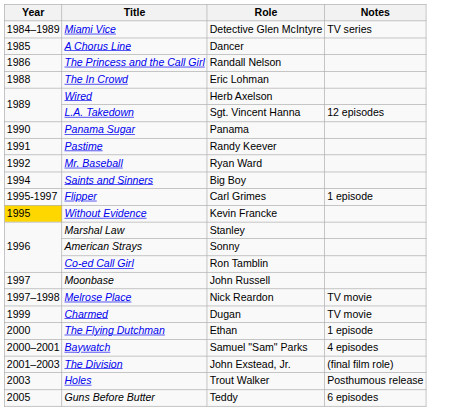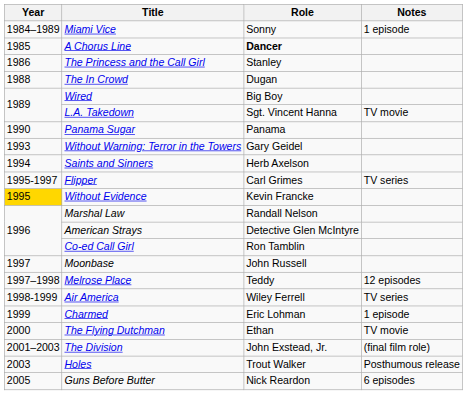 <table class="wikitable sortable">
 <tr>
 <th>Year</th>
 <th>Title</th>
 <th>Role</th>
 <th class = "unsortable">Notes</th>
 </tr>
 <tr>
 <td>1984–1989</td>
 <td><em><a href='#'>Miami Vice</a></em></td>
-<td>Detective Glen McIntyre</td>
-<td>TV series</td>
+<td>Sonny</td>
+<td>1 episode</td>
 </tr>
 <tr>
 <td>1985</td>
 <td><em><a href='#'>A Chorus Line</a></em></td>
-<td>Dancer</td>
+<td><strong>Dancer</strong></td>
 <td></td>
 </tr>
 <tr>
 <td>1986</td>
 <td><em><a href='#'>The Princess and the Call Girl</a></em></td>
-<td>Randall Nelson</td>
+<td>Stanley</td>
 <td></td>
 </tr>
 <tr>
 <td>1988</td>
 <td><em><a href='#'>The In Crowd</a></em></td>
-<td>Eric Lohman</td>
+<td>Dugan</td>
 <td></td>
 </tr>
 <tr>
 <td rowspan=2>1989</td>
 <td><em><a href='#'>Wired</a></em></td>
-<td>Herb Axelson</td>
+<td>Big Boy</td>
 <td></td>
 </tr>
 <tr>
 <td><em><a href='#'>L.A. Takedown</a></em></td>
 <td>Sgt. Vincent Hanna</td>
-<td>12 episodes</td>
+<td>TV movie</td>
 </tr>
 <tr>
 <td>1990</td>
 <td><em><a href='#'>Panama Sugar</a></em></td>
 <td>Panama</td>
 <td></td>
 </tr>
 <tr>
-<td>1991</td>
-<td><em><a href='#'>Pastime</a></em></td>
-<td>Randy Keever</td>
-<td></td>
-</tr>
-<tr>
-<td>1992</td>
-<td><em><a href='#'>Mr. Baseball</a></em></td>
-<td>Ryan Ward</td>
+<td>1993</td>
+<td><em><a href='#'>Without Warning: Terror in the Towers</a></em></td>
+<td>Gary Geidel</td>
 <td></td>
 </tr>
 <tr>
 <td>1994</td>
 <td><em><a href='#'>Saints and Sinners</a></em></td>
-<td>Big Boy</td>
+<td>Herb Axelson</td>
 <td></td>
 </tr>
 <tr>
 <td>1995-1997</td>
 <td><em><a href='#'>Flipper</a></em></td>
 <td>Carl Grimes</td>
-<td>1 episode</td>
+<td>TV series</td>
 </tr>
 <tr>
 <td style="background: gold;">1995</td>
 <td><em><a href='#'>Without Evidence</a></em></td>
 <td>Kevin Francke</td>
 <td></td>
 </tr>
 <tr>
 <td rowspan=3>1996</td>
 <td><em>Marshal Law</em></td>
-<td>Stanley</td>
+<td>Randall Nelson</td>
 <td></td>
 </tr>
 <tr>
 <td><em>American Strays</em></td>
-<td>Sonny</td>
+<td>Detective Glen McIntyre</td>
 <td></td>
 </tr>
 <tr>
 <td><em><a href='#'>Co-ed Call Girl</a></em></td>
 <td>Ron Tamblin</td>
 <td></td>
 </tr>
 <tr>
 <td>1997</td>
 <td><em>Moonbase</em></td>
 <td>John Russell</td>
 <td></td>
 </tr>
 <tr>
 <td>1997–1998</td>
 <td><em><a href='#'>Melrose Place</a></em></td>
-<td>Nick Reardon</td>
-<td>TV movie</td>
+<td>Teddy</td>
+<td>12 episodes</td>
+</tr>
+<tr>
+<td>1998-1999</td>
+<td><em><a href='#'>Air America</a></em></td>
+<td>Wiley Ferrell</td>
+<td>TV series</td>
 </tr>
 <tr>
 <td>1999</td>
 <td><em><a href='#'>Charmed</a></em></td>
-<td>Dugan</td>
-<td>TV movie</td>
+<td>Eric Lohman</td>
+<td>1 episode</td>
 </tr>
 <tr>
 <td>2000</td>
 <td><em><a href='#'>The Flying Dutchman</a></em></td>
 <td>Ethan</td>
-<td>1 episode</td>
-</tr>
-<tr>
-<td>2000–2001</td>
-<td><em><a href='#'>Baywatch</a></em></td>
-<td>Samuel "Sam" Parks</td>
-<td>4 episodes</td>
+<td>TV movie</td>
 </tr>
 <tr>
 <td>2001–2003</td>
 <td><em><a href='#'>The Division</a></em></td>
 <td>John Exstead, Jr.</td>
 <td>(final film role)</td>
 </tr>
 <tr>
 <td>2003</td>
 <td><em><a href='#'>Holes</a></em></td>
 <td>Trout Walker</td>
 <td>Posthumous release</td>
 </tr>
 <tr>
 <td>2005</td>
 <td><em>Guns Before Butter</em></td>
-<td>Teddy</td>
+<td>Nick Reardon</td>
 <td>6 episodes</td>
 </tr>
 </table>
